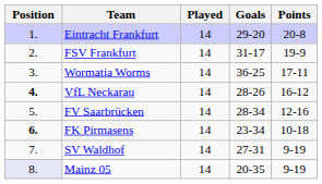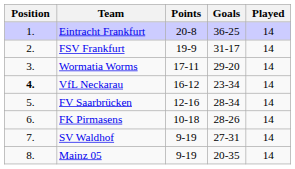 <table class="wikitable" style="width:410px; text-align: center;">
 <tr>
 <th>Position</th>
 <th>Team</th>
+<th>Points</th>
+<th>Goals</th>
 <th>Played</th>
-<th>Goals</th>
-<th>Points</th>
 </tr>
 <tr bgcolor="#ccccff">
 <td>1.</td>
 <td align="left"><a href='#'>Eintracht Frankfurt</a></td>
+<td>20-8</td>
+<td>36-25</td>
 <td>14</td>
-<td>29-20</td>
-<td>20-8</td>
 </tr>
 <tr>
 <td>2.</td>
 <td align="left"><a href='#'>FSV Frankfurt</a></td>
+<td>19-9</td>
+<td>31-17</td>
 <td>14</td>
-<td>31-17</td>
-<td>19-9</td>
 </tr>
 <tr>
 <td>3.</td>
 <td align="left"><a href='#'>Wormatia Worms</a></td>
+<td>17-11</td>
+<td>29-20</td>
 <td>14</td>
-<td>36-25</td>
-<td>17-11</td>
 </tr>
 <tr>
 <td><strong>4.</strong></td>
 <td align="left"><a href='#'>VfL Neckarau</a></td>
+<td>16-12</td>
+<td>23-34</td>
 <td>14</td>
-<td>28-26</td>
-<td>16-12</td>
 </tr>
 <tr>
 <td>5.</td>
 <td align="left"><a href='#'>FV Saarbrücken</a></td>
+<td>12-16</td>
+<td>28-34</td>
 <td>14</td>
-<td>28-34</td>
-<td>12-16</td>
 </tr>
 <tr>
-<td><strong>6.</strong></td>
+<td>6.</td>
 <td align="left"><a href='#'>FK Pirmasens</a></td>
+<td>10-18</td>
+<td>28-26</td>
 <td>14</td>
-<td>23-34</td>
-<td>10-18</td>
 </tr>
 <tr>
 <td>7.</td>
 <td align="left"><a href='#'>SV Waldhof</a></td>
+<td>9-19</td>
+<td>27-31</td>
 <td>14</td>
-<td>27-31</td>
-<td>9-19</td>
 </tr>
 <tr>
-<td style="background: lavender;">8.</td>
+<td>8.</td>
 <td align="left"><a href='#'>Mainz 05</a></td>
+<td>9-19</td>
+<td>20-35</td>
 <td>14</td>
-<td>20-35</td>
-<td>9-19</td>
 </tr>
 </table>
